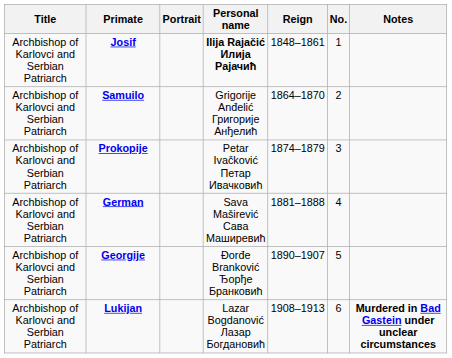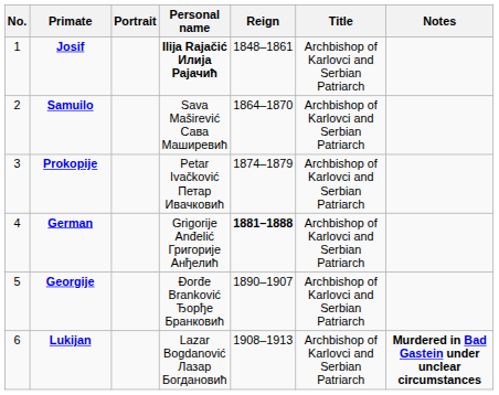 <table class="wikitable" style="text-align:center; font-size:95%; width:100%">
 <tr>
-<th width="20%">Title</th>
+<th width="3">No.</th>
 <th width="18%">Primate</th>
 <th width="5%">Portrait</th>
 <th width="14%">Personal name</th>
 <th width="15%">Reign</th>
-<th width="3">No.</th>
+<th width="20%">Title</th>
 <th width="23%">Notes</th>
 </tr>
 <tr valign="top">
-<td>Archbishop of Karlovci and Serbian Patriarch<br></td>
+<td>1</td>
 <td><strong><a href='#'>Josif</a></strong><br></td>
 <td></td>
 <td><strong>Ilija Rajačić<br>Илија Рајачић</strong></td>
 <td>1848–1861</td>
-<td>1</td>
+<td>Archbishop of Karlovci and Serbian Patriarch<br></td>
 <td></td>
 </tr>
 <tr valign="top">
-<td>Archbishop of Karlovci and Serbian Patriarch<br></td>
+<td>2</td>
 <td><strong><a href='#'>Samuilo</a></strong><br></td>
 <td></td>
-<td>Grigorije Anđelić<br>Григорије Анђелић</td>
+<td>Sava Maširević<br>Сава Маширевић</td>
 <td>1864–1870</td>
-<td>2</td>
+<td>Archbishop of Karlovci and Serbian Patriarch<br></td>
 <td></td>
 </tr>
 <tr valign="top">
-<td>Archbishop of Karlovci and Serbian Patriarch<br></td>
+<td>3</td>
 <td><strong><a href='#'>Prokopije</a></strong><br></td>
 <td></td>
 <td>Petar Ivačković<br>Петар Ивачковић</td>
 <td>1874–1879</td>
-<td>3</td>
+<td>Archbishop of Karlovci and Serbian Patriarch<br></td>
 <td></td>
 </tr>
 <tr valign="top">
-<td>Archbishop of Karlovci and Serbian Patriarch<br></td>
+<td>4</td>
 <td><strong><a href='#'>German</a></strong><br></td>
 <td></td>
-<td>Sava Maširević<br>Сава Маширевић</td>
-<td>1881–1888</td>
-<td>4</td>
+<td>Grigorije Anđelić<br>Григорије Анђелић</td>
+<td><strong>1881–1888</strong></td>
+<td>Archbishop of Karlovci and Serbian Patriarch<br></td>
 <td></td>
 </tr>
 <tr valign="top">
-<td>Archbishop of Karlovci and Serbian Patriarch<br></td>
+<td>5</td>
 <td><strong><a href='#'>Georgije</a></strong><br></td>
 <td></td>
 <td>Đorđe Branković<br>Ђорђе Бранковић</td>
 <td>1890–1907</td>
-<td>5</td>
+<td>Archbishop of Karlovci and Serbian Patriarch<br></td>
 <td></td>
 </tr>
 <tr valign="top">
-<td>Archbishop of Karlovci and Serbian Patriarch<br></td>
+<td>6</td>
 <td><strong><a href='#'>Lukijan</a></strong><br></td>
 <td></td>
 <td>Lazar Bogdanović<br>Лазар Богдановић</td>
 <td>1908–1913</td>
-<td>6</td>
+<td>Archbishop of Karlovci and Serbian Patriarch<br></td>
 <td><strong>Murdered in <a href='#'>Bad Gastein</a> under unclear circumstances</strong></td>
 </tr>
 </table>
